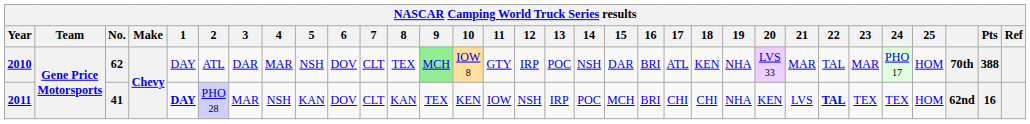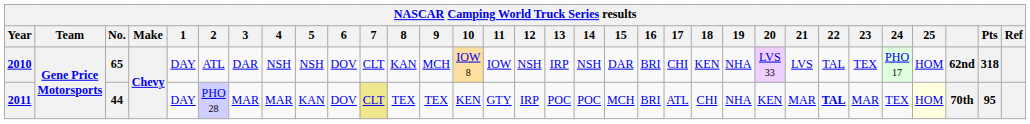 <table class="wikitable" style="text-align:center; font-size:75%">
 <tr>
 <th colspan=45><a href='#'>NASCAR</a> <a href='#'>Camping World Truck Series</a> results</th>
 </tr>
 <tr>
 <th>Year</th>
 <th>Team</th>
 <th>No.</th>
 <th>Make</th>
 <th>1</th>
 <th>2</th>
 <th>3</th>
 <th>4</th>
 <th>5</th>
 <th>6</th>
 <th>7</th>
 <th>8</th>
 <th>9</th>
 <th>10</th>
 <th>11</th>
 <th>12</th>
 <th>13</th>
 <th>14</th>
 <th>15</th>
 <th>16</th>
 <th>17</th>
 <th>18</th>
 <th>19</th>
 <th>20</th>
 <th>21</th>
 <th>22</th>
 <th>23</th>
 <th>24</th>
 <th>25</th>
 <th></th>
 <th>Pts</th>
 <th>Ref</th>
 </tr>
 <tr>
 <th><a href='#'>2010</a></th>
 <th rowspan=2><a href='#'>Gene Price Motorsports</a></th>
-<th>62</th>
+<th>65</th>
 <th rowspan=2><a href='#'>Chevy</a></th>
 <td><a href='#'>DAY</a></td>
 <td><a href='#'>ATL</a></td>
 <td><a href='#'>DAR</a></td>
-<td><a href='#'>MAR</a></td>
+<td><a href='#'>NSH</a></td>
 <td><a href='#'>NSH</a></td>
 <td><a href='#'>DOV</a></td>
 <td><a href='#'>CLT</a></td>
-<td><a href='#'>TEX</a></td>
-<td style="background: lightgreen;"><a href='#'>MCH</a></td>
+<td><a href='#'>KAN</a></td>
+<td><a href='#'>MCH</a></td>
 <td style="background:#FFDF9F;"><a href='#'>IOW</a><br><small>8</small></td>
-<td><a href='#'>GTY</a></td>
+<td><a href='#'>IOW</a></td>
+<td><a href='#'>NSH</a></td>
 <td><a href='#'>IRP</a></td>
-<td><a href='#'>POC</a></td>
 <td><a href='#'>NSH</a></td>
 <td><a href='#'>DAR</a></td>
 <td><a href='#'>BRI</a></td>
-<td><a href='#'>ATL</a></td>
+<td><a href='#'>CHI</a></td>
 <td><a href='#'>KEN</a></td>
 <td><a href='#'>NHA</a></td>
 <td style="background:#EFCFFF;"><a href='#'>LVS</a><br><small>33</small></td>
-<td><a href='#'>MAR</a></td>
+<td><a href='#'>LVS</a></td>
 <td><a href='#'>TAL</a></td>
-<td><a href='#'>MAR</a></td>
+<td><a href='#'>TEX</a></td>
 <td style="background:#DFFFDF;"><a href='#'>PHO</a><br><small>17</small></td>
 <td><a href='#'>HOM</a></td>
-<th>70th</th>
-<th>388</th>
+<th>62nd</th>
+<th>318</th>
 <th></th>
 </tr>
 <tr>
 <th><a href='#'>2011</a></th>
-<th>41</th>
-<td><strong><a href='#'>DAY</a></strong></td>
+<th>44</th>
+<td><a href='#'>DAY</a></td>
 <td style="background:#CFCFFF;"><a href='#'>PHO</a><br><small>28</small></td>
 <td><a href='#'>MAR</a></td>
-<td><a href='#'>NSH</a></td>
+<td><a href='#'>MAR</a></td>
 <td><a href='#'>KAN</a></td>
 <td><a href='#'>DOV</a></td>
-<td><a href='#'>CLT</a></td>
-<td><a href='#'>KAN</a></td>
+<td style="background: khaki;"><a href='#'>CLT</a></td>
+<td><a href='#'>TEX</a></td>
 <td><a href='#'>TEX</a></td>
 <td><a href='#'>KEN</a></td>
-<td><a href='#'>IOW</a></td>
-<td><a href='#'>NSH</a></td>
+<td><a href='#'>GTY</a></td>
 <td><a href='#'>IRP</a></td>
+<td><a href='#'>POC</a></td>
 <td><a href='#'>POC</a></td>
 <td><a href='#'>MCH</a></td>
 <td><a href='#'>BRI</a></td>
-<td><a href='#'>CHI</a></td>
+<td><a href='#'>ATL</a></td>
 <td><a href='#'>CHI</a></td>
 <td><a href='#'>NHA</a></td>
 <td><a href='#'>KEN</a></td>
-<td><a href='#'>LVS</a></td>
+<td><a href='#'>MAR</a></td>
 <td><strong><a href='#'>TAL</a></strong></td>
+<td><a href='#'>MAR</a></td>
 <td><a href='#'>TEX</a></td>
-<td><a href='#'>TEX</a></td>
-<td><a href='#'>HOM</a></td>
-<th>62nd</th>
-<th>16</th>
+<td style="background: lightyellow;"><a href='#'>HOM</a></td>
+<th>70th</th>
+<th>95</th>
 <th></th>
 </tr>
 </table>
